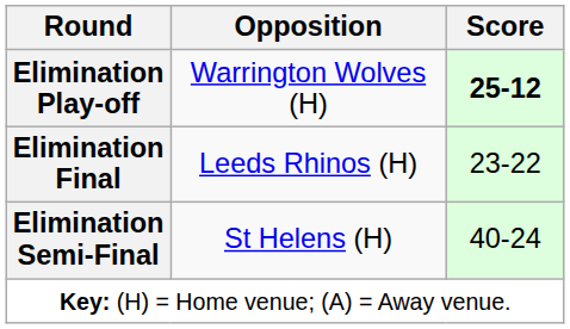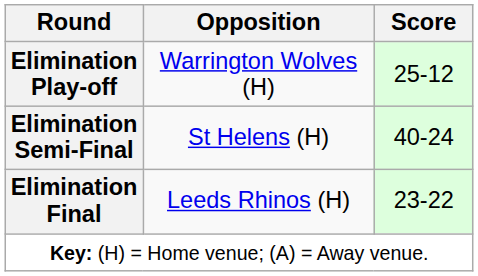 <table class="wikitable plainrowheaders" style="text-align:center;margin-left:1em;">
 <tr>
 <th width="25">Round</th>
 <th width="150">Opposition</th>
 <th width="60">Score</th>
 </tr>
 <tr>
 <th scope=row style="text-align:center">Elimination Play-off</th>
 <td> <a href='#'>Warrington Wolves</a> (H)</td>
-<td bgcolor=DDFFDD><strong>25-12</strong></td>
+<td bgcolor=DDFFDD>25-12</td>
+</tr>
+<tr>
+<th scope=row style="text-align:center">Elimination Semi-Final</th>
+<td> <a href='#'>St Helens</a> (H)</td>
+<td bgcolor=DDFFDD>40-24</td>
 </tr>
 <tr>
 <th scope=row style="text-align:center">Elimination Final</th>
 <td> <a href='#'>Leeds Rhinos</a> (H)</td>
 <td bgcolor=DDFFDD>23-22</td>
 </tr>
 <tr>
-<th scope=row style="text-align:center">Elimination Semi-Final</th>
-<td> <a href='#'>St Helens</a> (H)</td>
-<td bgcolor=DDFFDD>40-24</td>
-</tr>
-<tr>
 <td colspan="3" style="background-color:white;"><small><strong>Key:</strong> (H) = Home venue; (A) = Away venue.</small></td>
 </tr>
 </table>
